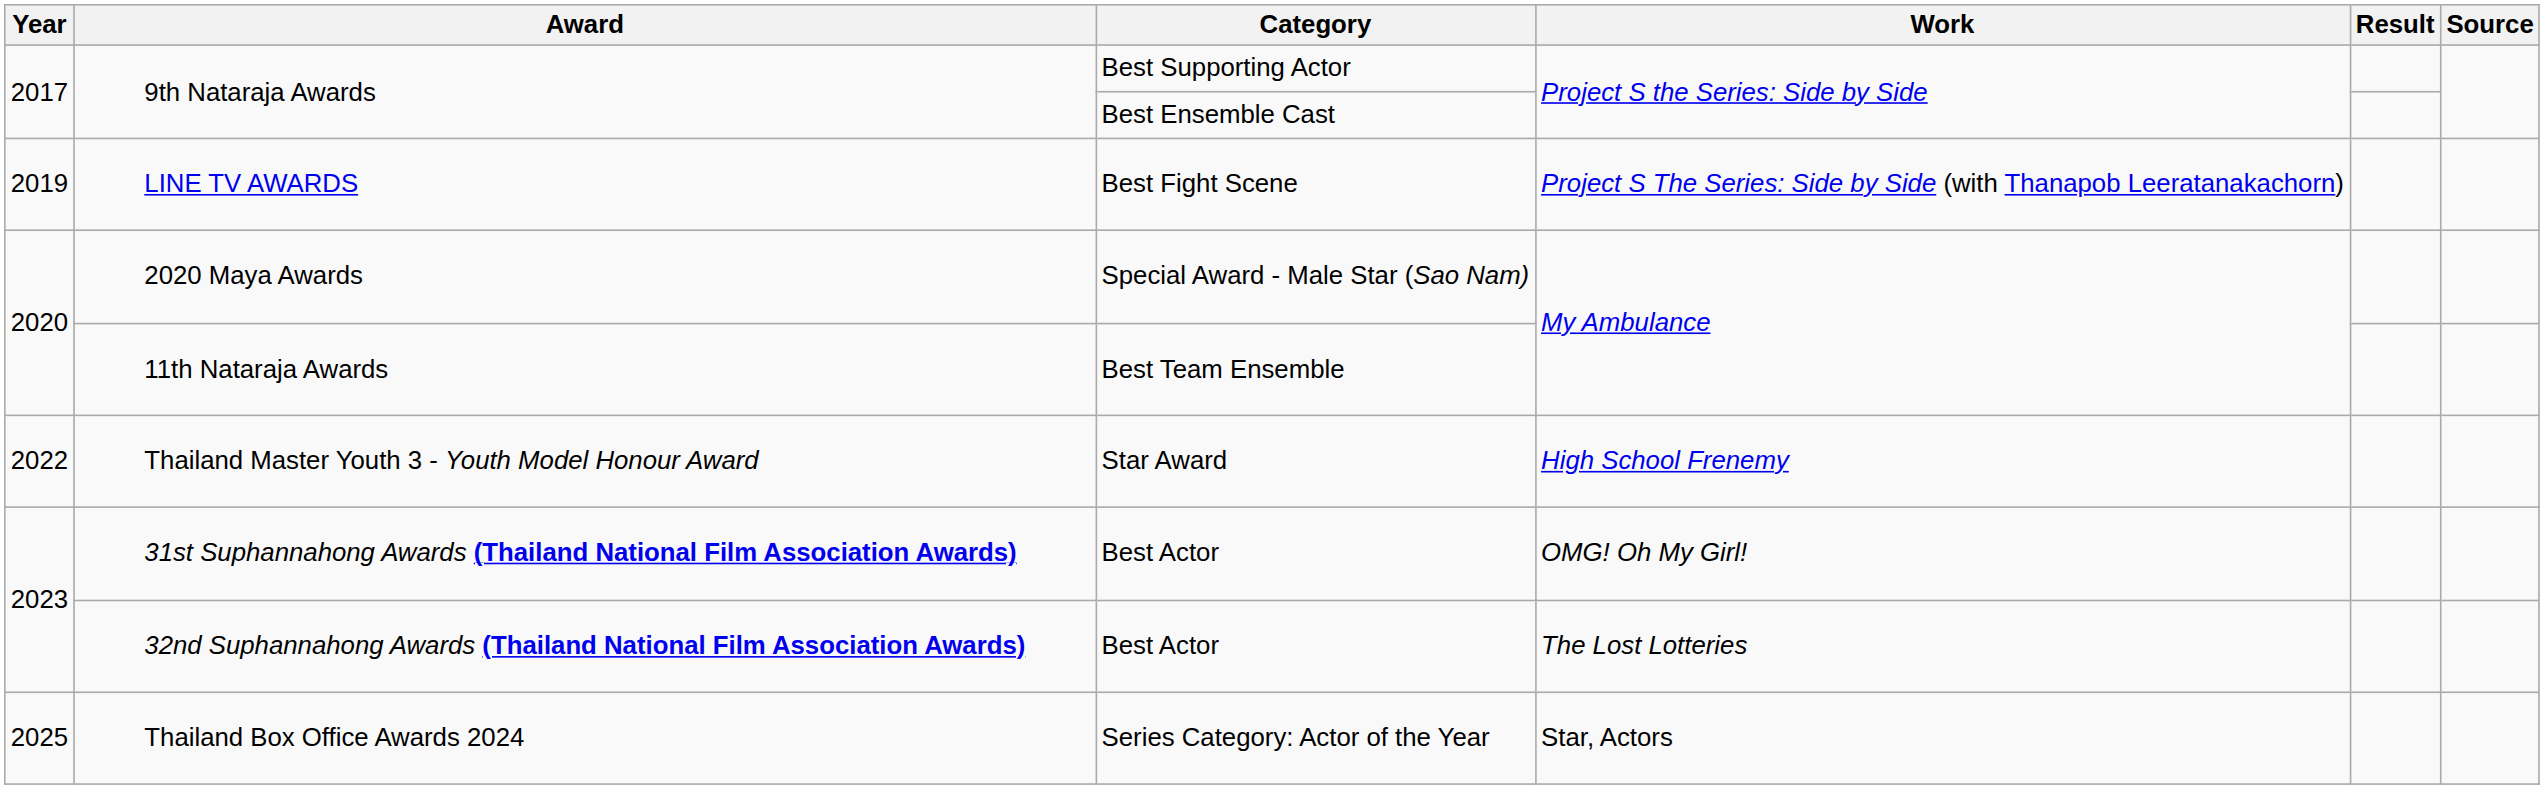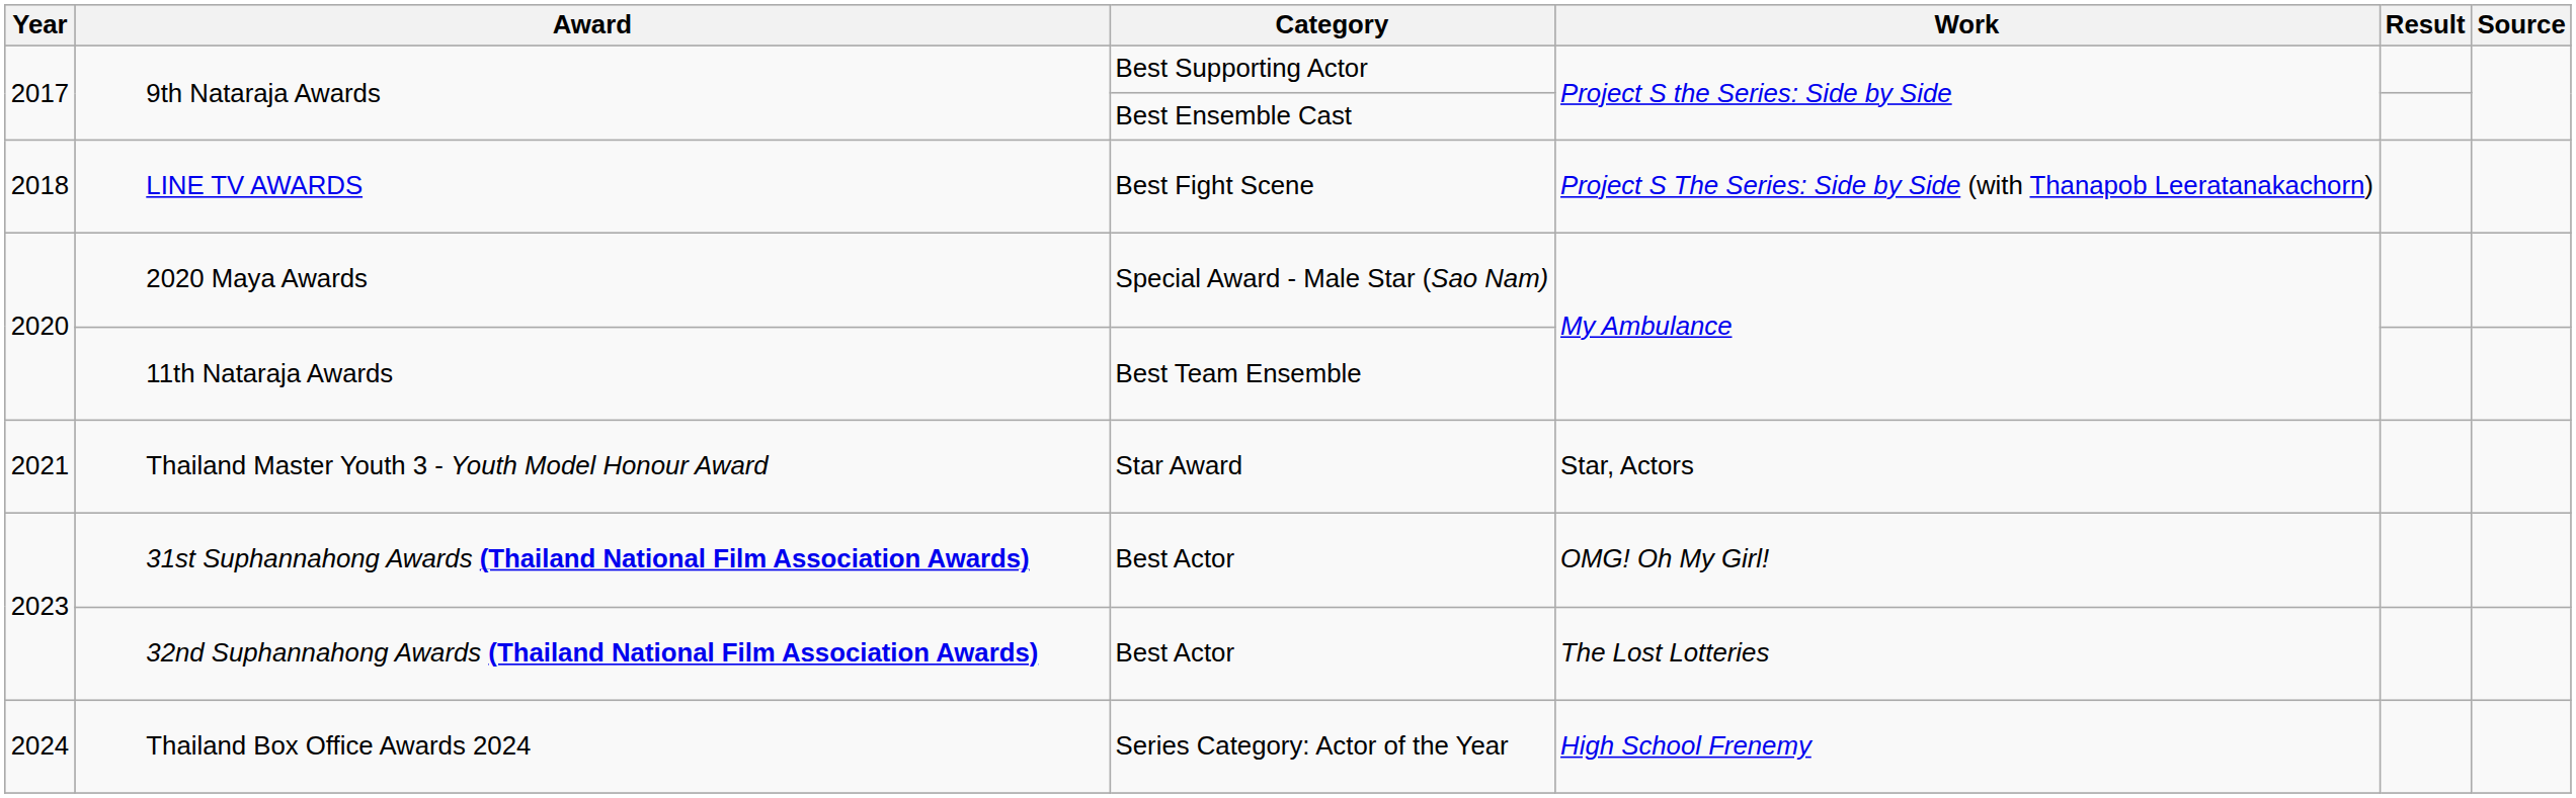 <table class="wikitable sortable">
 <tr>
 <th>Year</th>
 <th>Award</th>
 <th>Category</th>
 <th>Work</th>
 <th>Result</th>
 <th>Source</th>
 </tr>
 <tr>
 <td rowspan="2">2017</td>
 <td rowspan="2"><blockquote>9th Nataraja Awards</blockquote></td>
 <td>Best Supporting Actor</td>
 <td rowspan="2"><em><a href='#'>Project S the Series: Side by Side</a></em></td>
 <td></td>
 <td rowspan="2"></td>
 </tr>
 <tr>
 <td>Best Ensemble Cast</td>
 <td></td>
 </tr>
 <tr>
-<td>2019</td>
+<td>2018</td>
 <td><blockquote><a href='#'>LINE TV AWARDS</a></blockquote></td>
 <td>Best Fight Scene</td>
 <td><em><a href='#'>Project S The Series: Side by Side</a></em> (with <a href='#'>Thanapob Leeratanakachorn</a>)</td>
 <td></td>
 <td></td>
 </tr>
 <tr>
 <td rowspan="2">2020</td>
 <td><blockquote>2020 Maya Awards </blockquote></td>
 <td>Special Award - Male Star (<em>Sao Nam)</em></td>
 <td rowspan="2"><em><a href='#'>My Ambulance</a></em></td>
 <td></td>
 <td></td>
 </tr>
 <tr>
 <td><blockquote>11th Nataraja Awards</blockquote></td>
 <td>Best Team Ensemble</td>
 <td></td>
 <td></td>
 </tr>
 <tr>
-<td>2022</td>
+<td>2021</td>
 <td><blockquote>Thailand Master Youth 3 - <em>Youth Model Honour Award</em></blockquote></td>
 <td>Star Award</td>
-<td><a href='#'><em>High School Frenemy</em></a></td>
+<td>Star, Actors</td>
 <td></td>
 <td></td>
 </tr>
 <tr>
 <td rowspan="2">2023</td>
 <td><blockquote><em>31st Suphannahong Awards</em> <a href='#'><strong>(Thailand National Film Association Awards)</strong></a></blockquote></td>
 <td>Best Actor</td>
 <td><em>OMG! Oh My Girl!</em></td>
 <td></td>
 <td></td>
 </tr>
 <tr>
 <td><blockquote><em>32nd Suphannahong Awards</em> <a href='#'><strong>(Thailand National Film Association Awards)</strong></a></blockquote></td>
 <td>Best Actor</td>
 <td><em>The Lost Lotteries</em></td>
 <td></td>
 <td></td>
 </tr>
 <tr>
-<td>2025</td>
+<td>2024</td>
 <td><blockquote>Thailand Box Office Awards 2024</blockquote></td>
 <td>Series Category: Actor of the Year</td>
-<td>Star, Actors</td>
+<td><a href='#'><em>High School Frenemy</em></a></td>
 <td></td>
 <td></td>
 </tr>
 </table>
